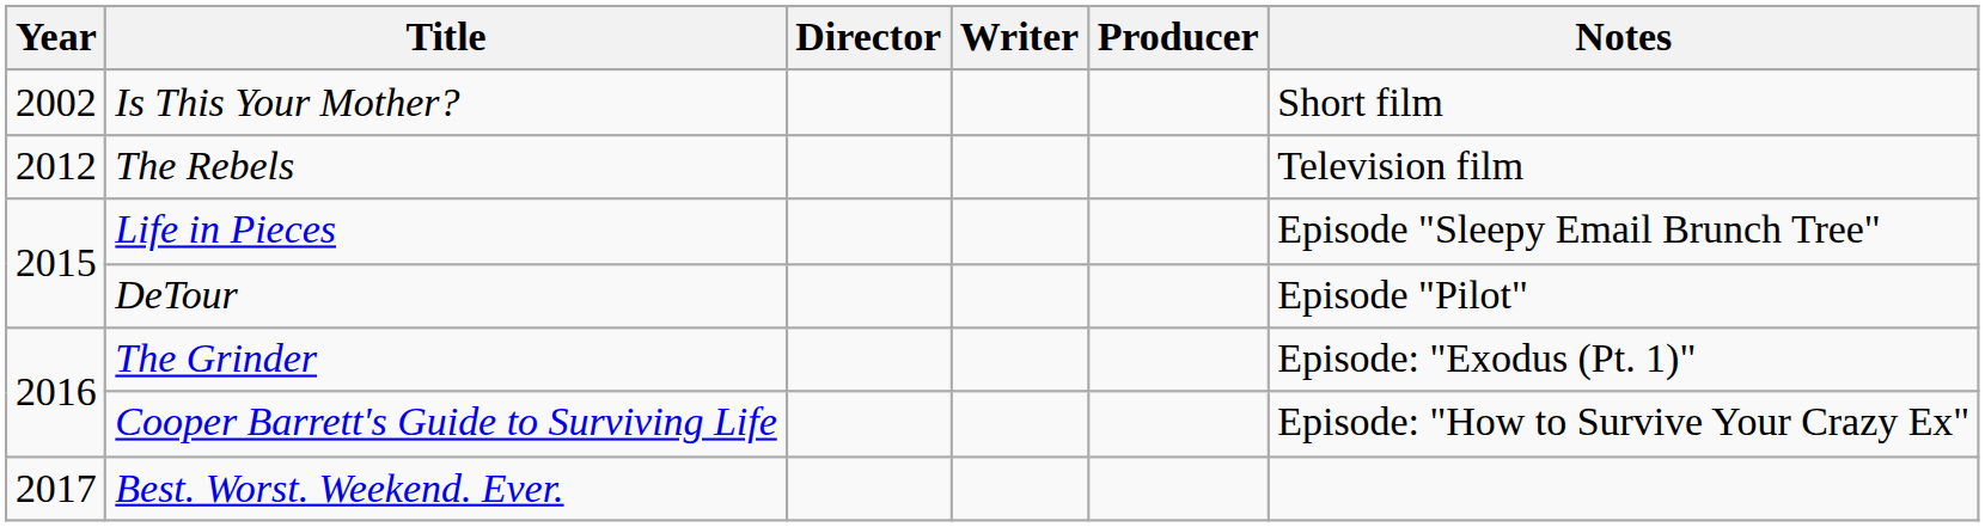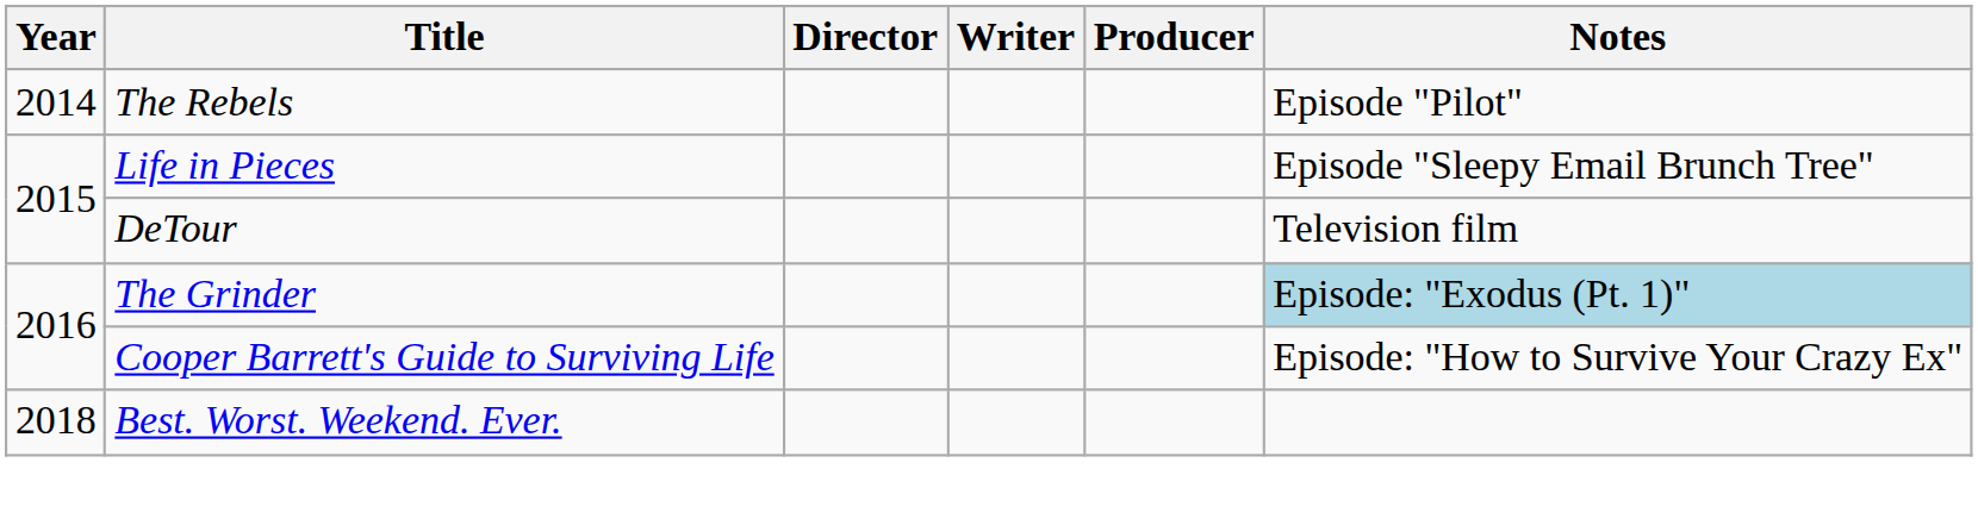 <table class="wikitable">
 <tr>
 <th>Year</th>
 <th>Title</th>
 <th>Director</th>
 <th>Writer</th>
 <th>Producer</th>
 <th>Notes</th>
 </tr>
 <tr>
-<td>2002</td>
-<td><em>Is This Your Mother?</em></td>
-<td></td>
-<td></td>
-<td></td>
-<td>Short film</td>
-</tr>
-<tr>
-<td>2012</td>
+<td>2014</td>
 <td><em>The Rebels</em></td>
 <td></td>
 <td></td>
 <td></td>
-<td>Television film</td>
+<td>Episode "Pilot"</td>
 </tr>
 <tr>
 <td rowspan=2>2015</td>
 <td><em><a href='#'>Life in Pieces</a></em></td>
 <td></td>
 <td></td>
 <td></td>
 <td>Episode "Sleepy Email Brunch Tree"</td>
 </tr>
 <tr>
 <td><em>DeTour</em></td>
 <td></td>
 <td></td>
 <td></td>
-<td>Episode "Pilot"</td>
+<td>Television film</td>
 </tr>
 <tr>
 <td rowspan=2>2016</td>
 <td><em><a href='#'>The Grinder</a></em></td>
 <td></td>
 <td></td>
 <td></td>
-<td>Episode: "Exodus (Pt. 1)"</td>
+<td style="background: lightblue;">Episode: "Exodus (Pt. 1)"</td>
 </tr>
 <tr>
 <td><em><a href='#'>Cooper Barrett's Guide to Surviving Life</a></em></td>
 <td></td>
 <td></td>
 <td></td>
 <td>Episode: "How to Survive Your Crazy Ex"</td>
 </tr>
 <tr>
-<td>2017</td>
+<td>2018</td>
 <td><em><a href='#'>Best. Worst. Weekend. Ever.</a></em></td>
 <td></td>
 <td></td>
 <td></td>
 <td></td>
 </tr>
 </table>
